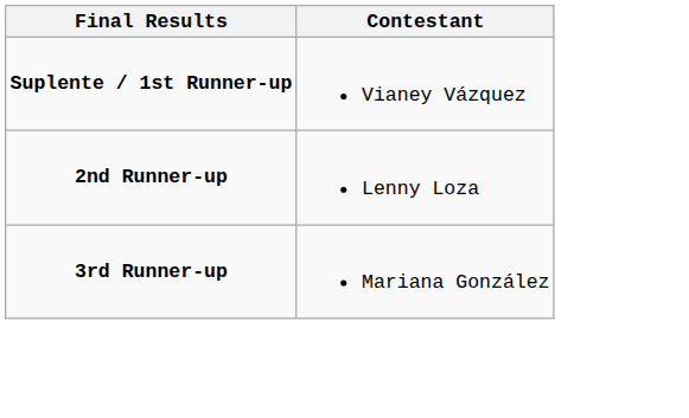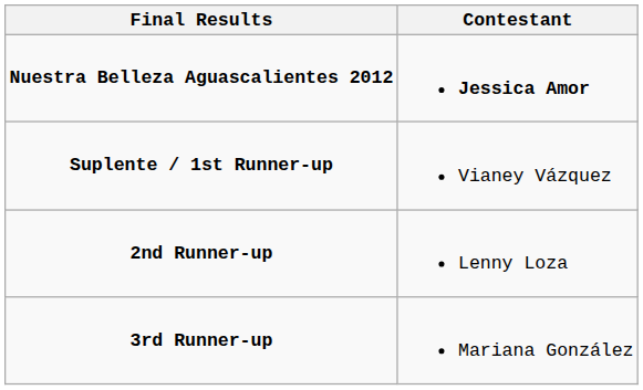 <table class="wikitable">
 <tr>
 <th>Final Results</th>
 <th>Contestant</th>
+</tr>
+<tr>
+<td align="center"><strong>Nuestra Belleza Aguascalientes 2012</strong></td>
+<td><br><ul><li><strong>Jessica Amor</strong></li></ul></td>
 </tr>
 <tr>
 <td align="center"><strong>Suplente / 1st Runner-up</strong></td>
 <td><br><ul><li>Vianey Vázquez</li></ul></td>
 </tr>
 <tr>
 <td align="center"><strong>2nd Runner-up</strong></td>
 <td><br><ul><li>Lenny Loza</li></ul></td>
 </tr>
 <tr>
 <td align="center"><strong>3rd Runner-up</strong></td>
 <td><br><ul><li>Mariana González</li></ul></td>
 </tr>
 </table>
